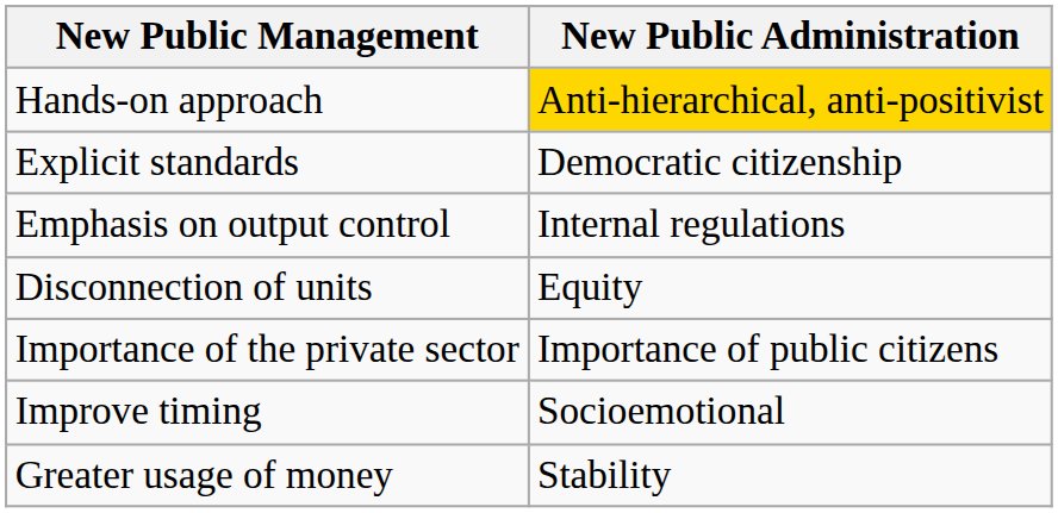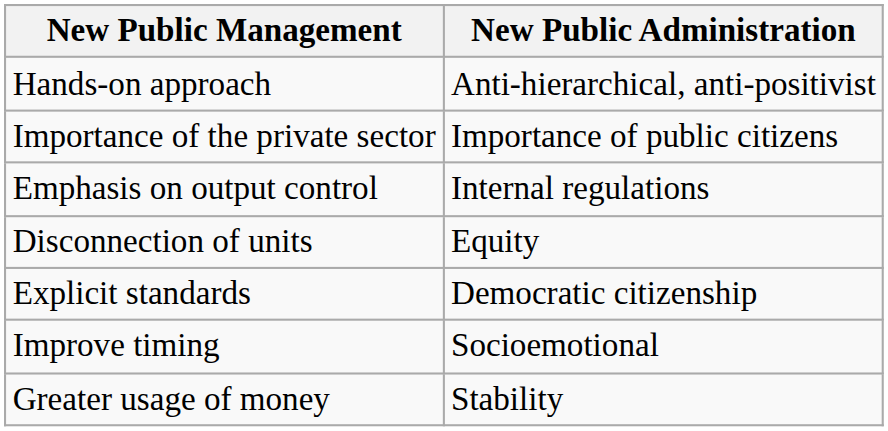 <table class="wikitable">
 <tr>
 <th>New Public Management</th>
 <th>New Public Administration</th>
 </tr>
 <tr>
 <td>Hands-on approach</td>
-<td style="background: gold;">Anti-hierarchical, anti-positivist</td>
+<td>Anti-hierarchical, anti-positivist</td>
 </tr>
 <tr>
-<td>Explicit standards</td>
-<td>Democratic citizenship</td>
+<td>Importance of the private sector</td>
+<td>Importance of public citizens</td>
 </tr>
 <tr>
 <td>Emphasis on output control</td>
 <td>Internal regulations</td>
 </tr>
 <tr>
 <td>Disconnection of units</td>
 <td>Equity</td>
 </tr>
 <tr>
-<td>Importance of the private sector</td>
-<td>Importance of public citizens</td>
+<td>Explicit standards</td>
+<td>Democratic citizenship</td>
 </tr>
 <tr>
 <td>Improve timing</td>
 <td>Socioemotional</td>
 </tr>
 <tr>
 <td>Greater usage of money</td>
 <td>Stability</td>
 </tr>
 </table>
